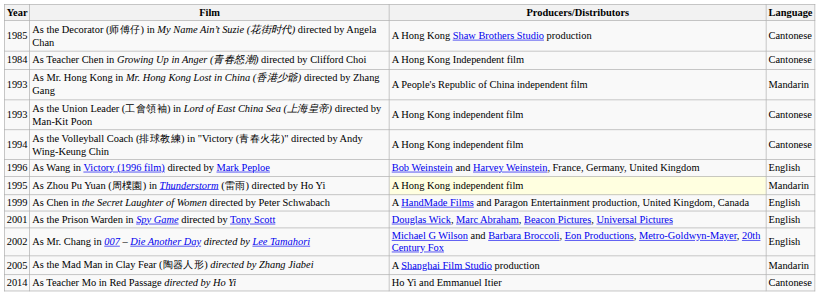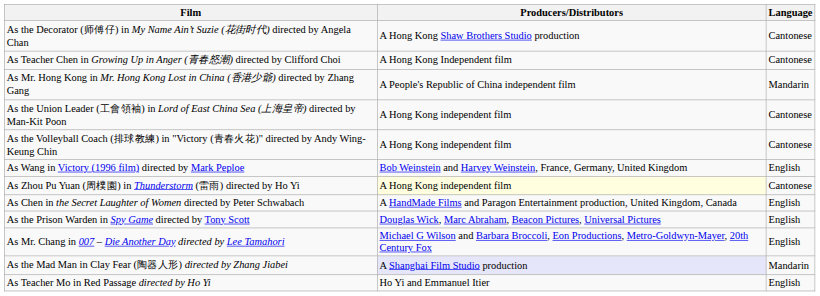 <table class="wikitable">
 <tr>
-<th>Year</th>
 <th>Film</th>
 <th>Producers/Distributors</th>
 <th>Language</th>
 </tr>
 <tr>
-<td>1985</td>
 <td>As the Decorator (师傅仔) in <em>My Name Ain’t Suzie (花街时代)</em> directed by Angela Chan</td>
 <td>A Hong Kong <a href='#'>Shaw Brothers Studio</a> production</td>
 <td>Cantonese</td>
 </tr>
 <tr>
-<td>1984</td>
 <td>As Teacher Chen in <em>Growing Up in Anger (青春怒潮)</em> directed by Clifford Choi</td>
 <td>A Hong Kong Independent film</td>
 <td>Cantonese</td>
 </tr>
 <tr>
-<td>1993</td>
 <td>As Mr. Hong Kong in <em>Mr. Hong Kong Lost in China (香港少爺)</em> directed by Zhang Gang</td>
 <td>A People's Republic of China independent film</td>
 <td>Mandarin</td>
 </tr>
 <tr>
-<td>1993</td>
 <td>As the Union Leader (工會領袖) in <em>Lord of East China Sea (上海皇帝)</em> directed by Man-Kit Poon</td>
 <td>A Hong Kong independent film</td>
 <td>Cantonese</td>
 </tr>
 <tr>
-<td>1994</td>
 <td>As the Volleyball Coach (排球教練) in "Victory (青春火花)"  directed by Andy Wing-Keung Chin</td>
 <td>A Hong Kong independent film</td>
 <td>Cantonese</td>
 </tr>
 <tr |->
-<td>1996</td>
 <td>As Wang in <a href='#'>Victory (1996 film)</a> directed by <a href='#'>Mark Peploe</a></td>
 <td><a href='#'>Bob Weinstein</a> and <a href='#'>Harvey Weinstein</a>, France, Germany, United Kingdom</td>
 <td>English</td>
 </tr>
 <tr>
-<td>1995</td>
 <td>As Zhou Pu Yuan (周樸園) in <em><a href='#'>Thunderstorm</a></em> (雷雨) directed by Ho Yi</td>
 <td style="background: lightyellow;">A Hong Kong independent film</td>
-<td>Mandarin</td>
+<td>Cantonese</td>
 </tr>
 <tr>
-<td>1999</td>
 <td>As Chen in <em>the Secret Laughter of Women</em> directed by Peter Schwabach</td>
 <td>A <a href='#'>HandMade Films</a> and Paragon Entertainment production, United Kingdom, Canada</td>
 <td>English</td>
 </tr>
 <tr>
-<td>2001</td>
 <td>As the Prison Warden in <em><a href='#'>Spy Game</a></em> directed by <a href='#'>Tony Scott</a></td>
 <td><a href='#'>Douglas Wick</a>, <a href='#'>Marc Abraham</a>, <a href='#'>Beacon Pictures</a>, <a href='#'>Universal Pictures</a></td>
 <td>English</td>
 </tr>
 <tr>
-<td>2002</td>
 <td>As Mr. Chang in <em><a href='#'>007</a> – <a href='#'>Die Another Day</a> directed by <a href='#'>Lee Tamahori</a></td>
 <td><a href='#'>Michael G Wilson</a> and <a href='#'>Barbara Broccoli</a>, <a href='#'>Eon Productions</a>, <a href='#'>Metro-Goldwyn-Mayer</a>, <a href='#'>20th Century Fox</a></td>
 <td>English</td>
 </tr>
 <tr>
-<td>2005</td>
 <td>As the Mad Man in </em>Clay Fear (陶器人形)<em> directed by Zhang Jiabei</td>
-<td>A <a href='#'>Shanghai Film Studio</a> production</td>
+<td style="background: lavender;">A <a href='#'>Shanghai Film Studio</a> production</td>
 <td>Mandarin</td>
 </tr>
 <tr>
-<td>2014</td>
 <td>As Teacher Mo in </em>Red Passage<em> directed by Ho Yi</td>
 <td>Ho Yi and Emmanuel Itier</td>
-<td>Cantonese</td>
+<td>English</td>
 </tr>
 </table>
